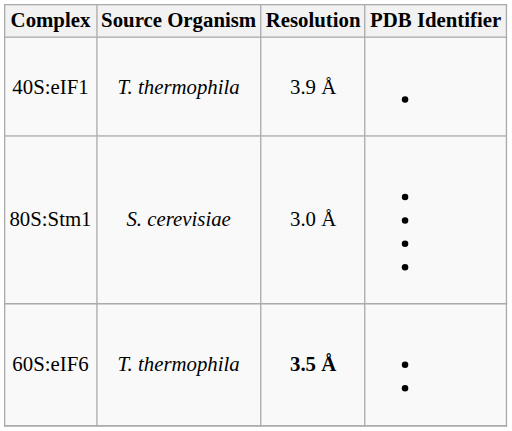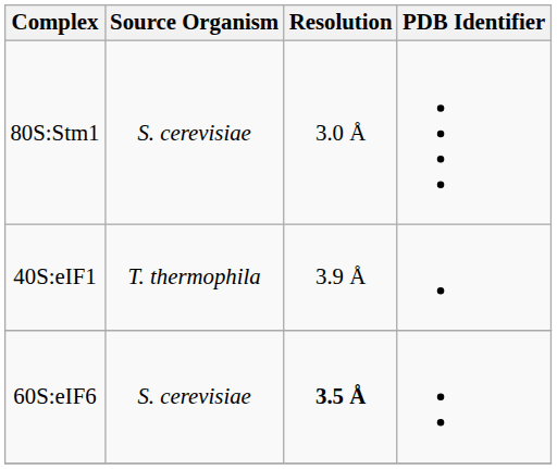 <table class="wikitable" style="text-align:center">
 <tr>
 <th>Complex</th>
 <th>Source Organism</th>
 <th>Resolution</th>
 <th>PDB Identifier</th>
 </tr>
 <tr>
+<td>80S:Stm1</td>
+<td><em>S. cerevisiae</em></td>
+<td>3.0 Å</td>
+<td><br><ul><li></li><li></li><li></li><li></li></ul></td>
+</tr>
+<tr>
 <td>40S:eIF1</td>
 <td><em>T. thermophila</em></td>
 <td>3.9 Å</td>
 <td><br><ul><li></li></ul></td>
 </tr>
 <tr>
-<td>80S:Stm1</td>
-<td><em>S. cerevisiae</em></td>
-<td>3.0 Å</td>
-<td><br><ul><li></li><li></li><li></li><li></li></ul></td>
-</tr>
-<tr>
 </tr>
 <tr>
 <td>60S:eIF6</td>
-<td><em>T. thermophila</em></td>
+<td><em>S. cerevisiae</em></td>
 <td><strong>3.5 Å</strong></td>
 <td><br><ul><li></li><li></li></ul></td>
 </tr>
 <tr>
 </tr>
 </table>
